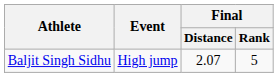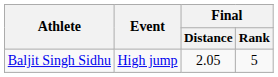 <table class="wikitable" style="font-size:90%">
 <tr>
 <th rowspan="2">Athlete</th>
 <th rowspan="2">Event</th>
 <th colspan="2">Final</th>
 </tr>
 <tr style="font-size:95%">
 <th>Distance</th>
 <th>Rank</th>
 </tr>
 <tr align=center>
 <td align=left><a href='#'>Baljit Singh Sidhu</a></td>
 <td align=left><a href='#'>High jump</a></td>
-<td>2.07</td>
+<td>2.05</td>
 <td>5</td>
 </tr>
 </table>
